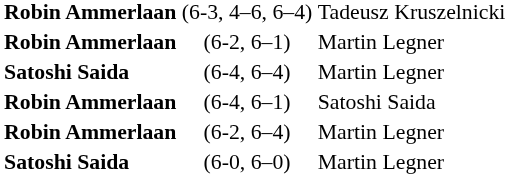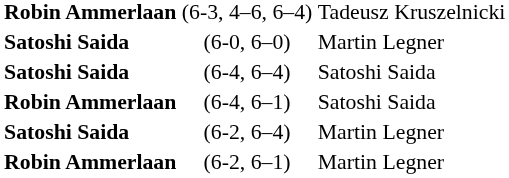 <table>
 <tr>
 <td><strong>Robin Ammerlaan</strong></td>
 <td style="text-align:center;">(6-3, 4–6, 6–4)</td>
 <td>Tadeusz Kruszelnicki</td>
 </tr>
 <tr>
-<td><strong>Robin Ammerlaan</strong></td>
-<td style="text-align:center;">(6-2, 6–1)</td>
+<td><strong>Satoshi Saida</strong></td>
+<td style="text-align:center;">(6-0, 6–0)</td>
 <td>Martin Legner</td>
 </tr>
 <tr>
 <td><strong>Satoshi Saida</strong></td>
 <td style="text-align:center;">(6-4, 6–4)</td>
-<td>Martin Legner</td>
+<td>Satoshi Saida</td>
 </tr>
 <tr>
 <td><strong>Robin Ammerlaan</strong></td>
 <td style="text-align:center;">(6-4, 6–1)</td>
 <td>Satoshi Saida</td>
 </tr>
 <tr>
-<td><strong>Robin Ammerlaan</strong></td>
+<td><strong>Satoshi Saida</strong></td>
 <td style="text-align:center;">(6-2, 6–4)</td>
 <td>Martin Legner</td>
 </tr>
 <tr>
-<td><strong>Satoshi Saida</strong></td>
-<td style="text-align:center;">(6-0, 6–0)</td>
+<td><strong>Robin Ammerlaan</strong></td>
+<td style="text-align:center;">(6-2, 6–1)</td>
 <td>Martin Legner</td>
 </tr>
 </table>
